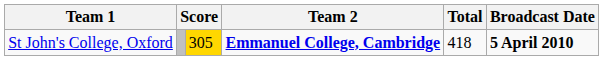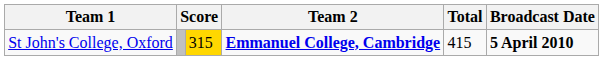 <table class="wikitable" border="1">
 <tr>
 <th>Team 1</th>
 <th colspan=2>Score</th>
 <th>Team 2</th>
 <th>Total</th>
 <th>Broadcast Date</th>
 </tr>
 <tr>
 <td><a href='#'>St John's College, Oxford</a></td>
 <td style="background:silver"></td>
-<td style="background:gold">305</td>
+<td style="background:gold">315</td>
 <td><strong><a href='#'>Emmanuel College, Cambridge</a></strong></td>
-<td>418</td>
+<td>415</td>
 <td><strong>5 April 2010</strong></td>
 </tr>
 </table>
